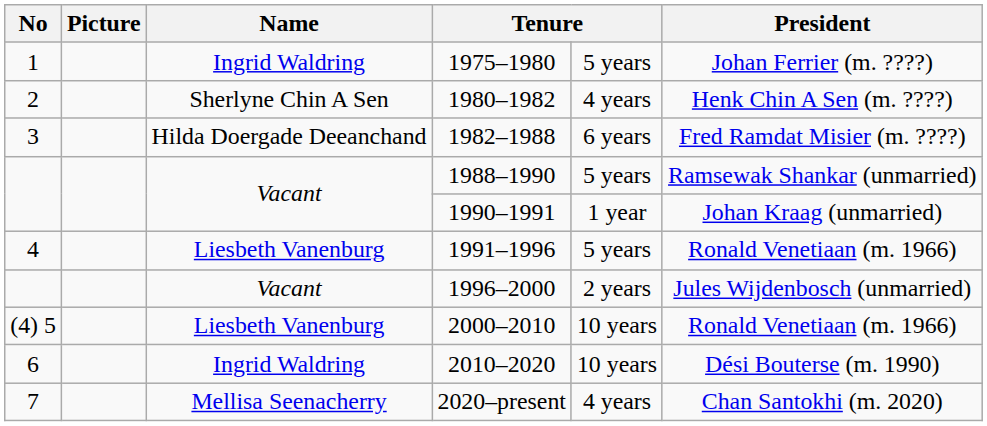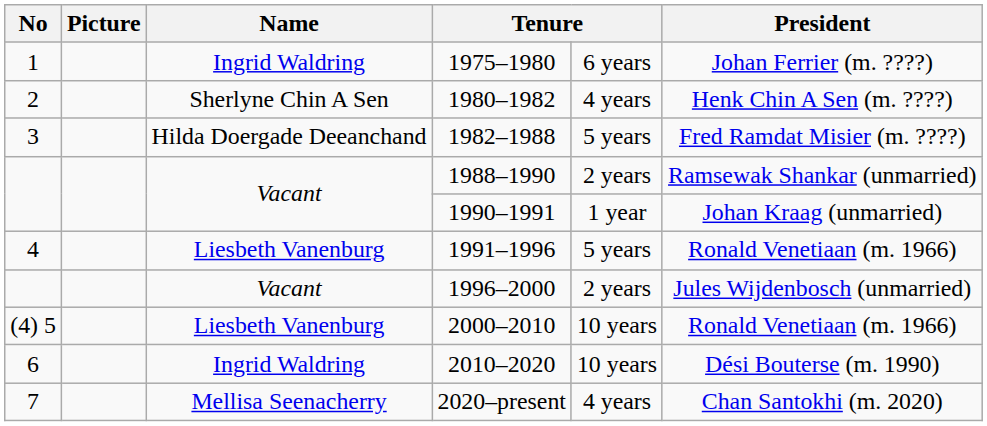 <table class="wikitable" style="text-align:center;">
 <tr>
 <th>No</th>
 <th>Picture</th>
 <th>Name</th>
 <th colspan=2>Tenure</th>
 <th>President </th>
 </tr>
 <tr>
 <td>1</td>
 <td></td>
 <td><a href='#'>Ingrid Waldring</a></td>
 <td>1975–1980</td>
-<td>5 years</td>
+<td>6 years</td>
 <td><a href='#'>Johan Ferrier</a> (m. ????)</td>
 </tr>
 <tr>
 <td>2</td>
 <td></td>
 <td>Sherlyne Chin A Sen</td>
 <td>1980–1982</td>
 <td>4 years</td>
 <td><a href='#'>Henk Chin A Sen</a> (m. ????)</td>
 </tr>
 <tr>
 <td>3</td>
 <td></td>
 <td>Hilda Doergade Deeanchand</td>
 <td>1982–1988</td>
-<td>6 years</td>
+<td>5 years</td>
 <td><a href='#'>Fred Ramdat Misier</a> (m. ????)</td>
 </tr>
 <tr>
 <td rowspan=2></td>
 <td rowspan=2></td>
 <td rowspan=2><em>Vacant</em></td>
 <td>1988–1990</td>
-<td>5 years</td>
+<td>2 years</td>
 <td><a href='#'>Ramsewak Shankar</a> (unmarried)</td>
 </tr>
 <tr>
 <td>1990–1991</td>
 <td>1 year</td>
 <td><a href='#'>Johan Kraag</a> (unmarried)</td>
 </tr>
 <tr>
 <td>4</td>
 <td></td>
 <td><a href='#'>Liesbeth Vanenburg</a></td>
 <td>1991–1996</td>
 <td>5 years</td>
 <td><a href='#'>Ronald Venetiaan</a> (m. 1966)</td>
 </tr>
 <tr>
 <td></td>
 <td></td>
 <td><em>Vacant</em></td>
 <td>1996–2000</td>
 <td>2 years</td>
 <td><a href='#'>Jules Wijdenbosch</a> (unmarried)</td>
 </tr>
 <tr>
 <td>(4) 5</td>
 <td></td>
 <td><a href='#'>Liesbeth Vanenburg</a></td>
 <td>2000–2010</td>
 <td>10 years</td>
 <td><a href='#'>Ronald Venetiaan</a> (m. 1966)</td>
 </tr>
 <tr>
 <td>6</td>
 <td></td>
 <td><a href='#'>Ingrid Waldring</a></td>
 <td>2010–2020</td>
 <td>10 years</td>
 <td><a href='#'>Dési Bouterse</a> (m. 1990)</td>
 </tr>
 <tr>
 <td>7</td>
 <td></td>
 <td><a href='#'>Mellisa Seenacherry</a></td>
 <td>2020–present</td>
 <td>4 years</td>
 <td><a href='#'>Chan Santokhi</a> (m. 2020)</td>
 </tr>
 </table>
